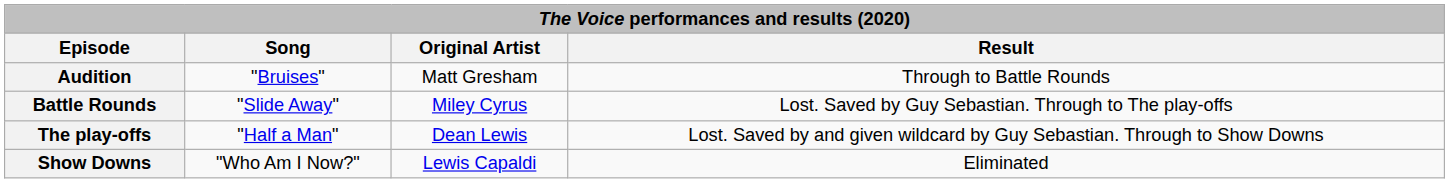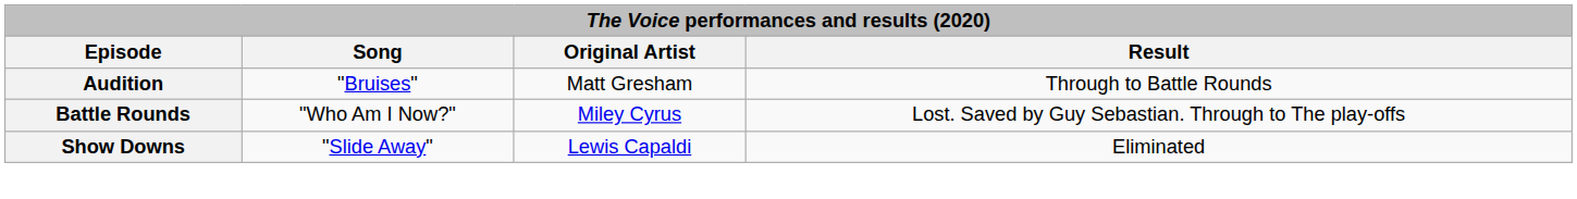 <table class="wikitable collapsible collapsed" style="width:100%; margin:1em auto 1em auto; text-align:center;">
 <tr>
 <th colspan="4" style="background:#BFBFBF;"><em>The Voice</em> performances and results (2020)</th>
 </tr>
 <tr>
 <th scope="col">Episode</th>
 <th scope="col">Song</th>
 <th scope="col">Original Artist</th>
 <th scope="col">Result</th>
 </tr>
 <tr>
 <th>Audition</th>
 <td>"<a href='#'>Bruises</a>"</td>
 <td>Matt Gresham</td>
 <td>Through to Battle Rounds</td>
 </tr>
 <tr>
 <th>Battle Rounds</th>
-<td>"<a href='#'>Slide Away</a>"</td>
+<td>"Who Am I Now?"</td>
 <td><a href='#'>Miley Cyrus</a></td>
 <td>Lost. Saved by Guy Sebastian. Through to The play-offs</td>
 </tr>
 <tr>
-<th>The play-offs</th>
-<td>"<a href='#'>Half a Man</a>"</td>
-<td><a href='#'>Dean Lewis</a></td>
-<td>Lost. Saved by and given wildcard by Guy Sebastian. Through to Show Downs</td>
-</tr>
-<tr>
 <th>Show Downs</th>
-<td>"Who Am I Now?"</td>
+<td>"<a href='#'>Slide Away</a>"</td>
 <td><a href='#'>Lewis Capaldi</a></td>
 <td>Eliminated</td>
 </tr>
 </table>
